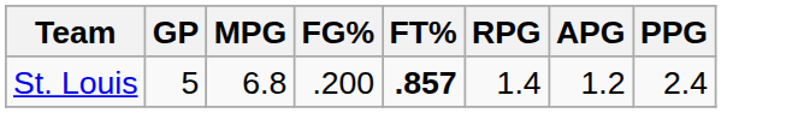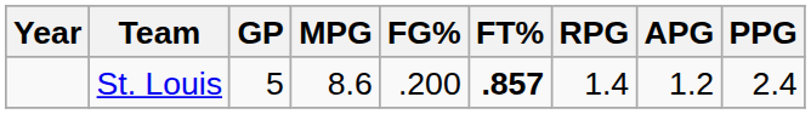 <table class="wikitable sortable" style="font-size:95%; text-align:right;">
 <tr>
+<th>Year</th>
 <th>Team</th>
 <th>GP</th>
 <th>MPG</th>
 <th>FG%</th>
 <th>FT%</th>
 <th>RPG</th>
 <th>APG</th>
 <th>PPG</th>
 </tr>
 <tr>
+<td style="text-align:left;"></td>
 <td style="text-align:left;"><a href='#'>St. Louis</a></td>
 <td>5</td>
-<td>6.8</td>
+<td>8.6</td>
 <td>.200</td>
 <td><strong>.857</strong></td>
 <td>1.4</td>
 <td>1.2</td>
 <td>2.4</td>
 </tr>
 </table>
